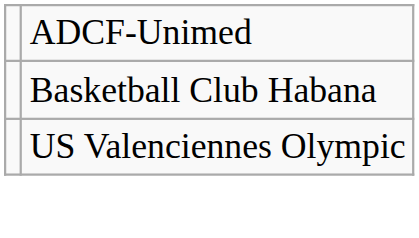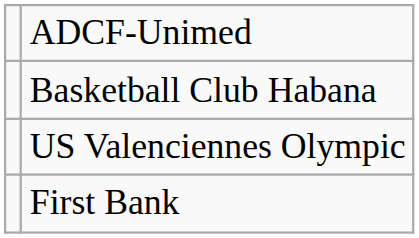 <table class="wikitable">
 <tr>
 <td></td>
 <td>ADCF-Unimed</td>
 </tr>
 <tr>
 <td></td>
 <td>Basketball Club Habana</td>
 </tr>
 <tr>
 <td></td>
 <td>US Valenciennes Olympic</td>
 </tr>
+<tr>
+<td></td>
+<td>First Bank</td>
+</tr>
 </table>
